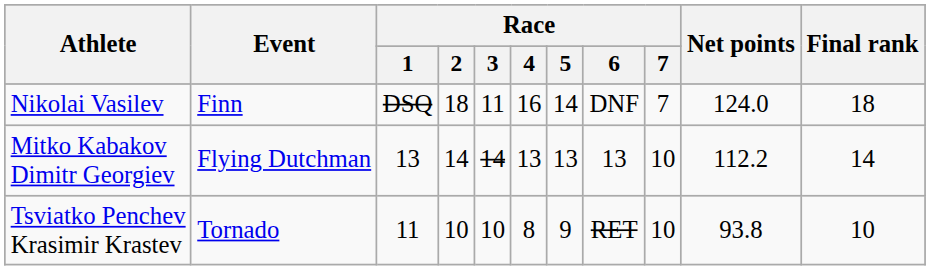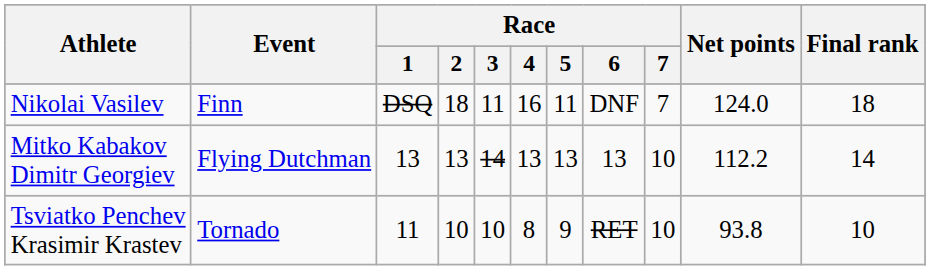 <table class="wikitable" style="font-size:90%">
 <tr>
 <th rowspan="2">Athlete</th>
 <th rowspan="2">Event</th>
 <th colspan=7>Race</th>
 <th rowspan=2>Net points</th>
 <th rowspan=2>Final rank</th>
 </tr>
 <tr style="font-size:95%">
 <th>1</th>
 <th>2</th>
 <th>3</th>
 <th>4</th>
 <th>5</th>
 <th>6</th>
 <th>7</th>
 </tr>
 <tr align=center>
 <td align=left><a href='#'>Nikolai Vasilev</a></td>
 <td align=left><a href='#'>Finn</a></td>
 <td><s>DSQ</s></td>
 <td>18</td>
 <td>11</td>
 <td>16</td>
-<td>14</td>
+<td>11</td>
 <td>DNF</td>
 <td>7</td>
 <td>124.0</td>
 <td>18</td>
 </tr>
 <tr align=center>
 <td align=left><a href='#'>Mitko Kabakov</a><br><a href='#'>Dimitr Georgiev</a></td>
 <td align=left><a href='#'>Flying Dutchman</a></td>
 <td>13</td>
-<td>14</td>
+<td>13</td>
 <td><s>14</s></td>
 <td>13</td>
 <td>13</td>
 <td>13</td>
 <td>10</td>
 <td>112.2</td>
 <td>14</td>
 </tr>
 <tr align=center>
 <td align=left><a href='#'>Tsviatko Penchev</a><br>Krasimir Krastev</td>
 <td align=left><a href='#'>Tornado</a></td>
 <td>11</td>
 <td>10</td>
 <td>10</td>
 <td>8</td>
 <td>9</td>
 <td><s>RET</s></td>
 <td>10</td>
 <td>93.8</td>
 <td>10</td>
 </tr>
 </table>
